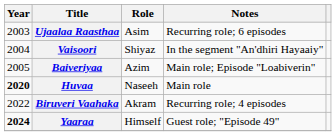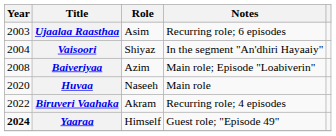 <table class="wikitable sortable plainrowheaders">
 <tr style="background:#ccc; text-align:center;">
 <th scope="col">Year</th>
 <th scope="col">Title</th>
 <th scope="col">Role</th>
 <th scope="col">Notes</th>
 <th scope="col" class="unsortable"></th>
 </tr>
 <tr>
 <td>2003</td>
 <th scope="row"><em><a href='#'>Ujaalaa Raasthaa</a></em></th>
 <td>Asim</td>
 <td>Recurring role; 6 episodes</td>
 <td style="text-align: center;"></td>
 </tr>
 <tr>
 <td>2004</td>
 <th scope="row"><em><a href='#'>Vaisoori</a></em></th>
 <td>Shiyaz</td>
 <td>In the segment "An'dhiri Hayaaiy"</td>
 <td style="text-align: center;"></td>
 </tr>
 <tr>
-<td>2005</td>
+<td>2008</td>
 <th scope="row"><em><a href='#'>Baiveriyaa</a></em></th>
 <td>Azim</td>
 <td>Main role; Episode "Loabiverin"</td>
 <td style="text-align: center;"></td>
 </tr>
 <tr>
-<td><strong>2020</strong></td>
+<td>2020</td>
 <th scope="row"><em><a href='#'>Huvaa</a></em></th>
 <td>Naseeh</td>
 <td>Main role</td>
 <td style="text-align: center;"></td>
 </tr>
 <tr>
 <td>2022</td>
 <th scope="row"><em><a href='#'>Biruveri Vaahaka</a></em></th>
 <td>Akram</td>
 <td>Recurring role; 4 episodes</td>
 <td style="text-align: center;"></td>
 </tr>
 <tr>
 <td><strong>2024</strong></td>
 <th scope="row"><em><a href='#'>Yaaraa</a></em></th>
 <td>Himself</td>
 <td>Guest role; "Episode 49"</td>
 <td style="text-align: center;"></td>
 </tr>
 <tr>
 </tr>
 </table>
